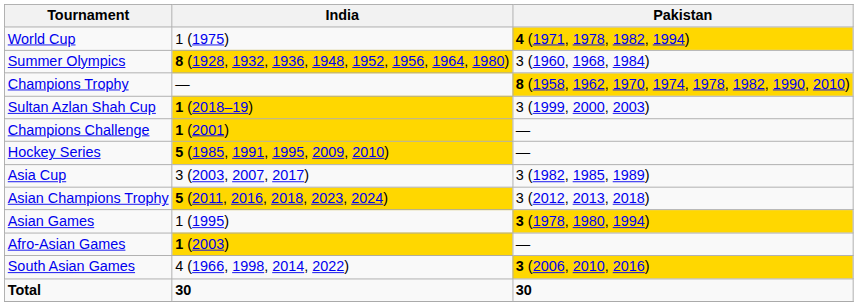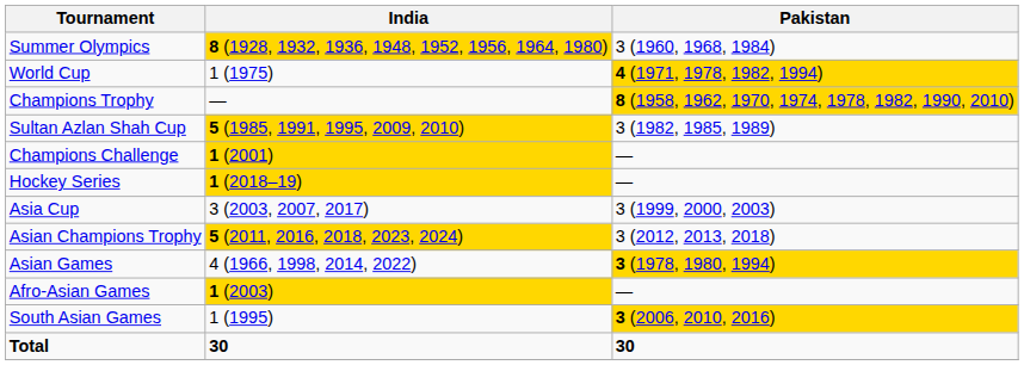 <table class="wikitable">
 <tr>
 <th>Tournament</th>
 <th> India</th>
 <th> Pakistan</th>
 </tr>
 <tr>
+<td><a href='#'>Summer Olympics</a></td>
+<td style=background:gold><strong>8</strong> (<a href='#'>1928</a>, <a href='#'>1932</a>, <a href='#'>1936</a>, <a href='#'>1948</a>, <a href='#'>1952</a>, <a href='#'>1956</a>, <a href='#'>1964</a>, <a href='#'>1980</a>)</td>
+<td>3 (<a href='#'>1960</a>, <a href='#'>1968</a>, <a href='#'>1984</a>)</td>
+</tr>
+<tr>
 <td><a href='#'>World Cup</a></td>
 <td>1 (<a href='#'>1975</a>)</td>
 <td style=background:gold><strong>4</strong> (<a href='#'>1971</a>, <a href='#'>1978</a>, <a href='#'>1982</a>, <a href='#'>1994</a>)</td>
-</tr>
-<tr>
-<td><a href='#'>Summer Olympics</a></td>
-<td style=background:gold><strong>8</strong> (<a href='#'>1928</a>, <a href='#'>1932</a>, <a href='#'>1936</a>, <a href='#'>1948</a>, <a href='#'>1952</a>, <a href='#'>1956</a>, <a href='#'>1964</a>, <a href='#'>1980</a>)</td>
-<td>3 (<a href='#'>1960</a>, <a href='#'>1968</a>, <a href='#'>1984</a>)</td>
 </tr>
 <tr>
 <td><a href='#'>Champions Trophy</a></td>
 <td>—</td>
 <td style=background:gold><strong>8</strong> (<a href='#'>1958</a>, <a href='#'>1962</a>, <a href='#'>1970</a>, <a href='#'>1974</a>, <a href='#'>1978</a>, <a href='#'>1982</a>, <a href='#'>1990</a>, <a href='#'>2010</a>)</td>
 </tr>
 <tr>
 <td><a href='#'>Sultan Azlan Shah Cup</a></td>
-<td style=background:gold><strong>1</strong> (<a href='#'>2018–19</a>)</td>
-<td>3 (<a href='#'>1999</a>, <a href='#'>2000</a>, <a href='#'>2003</a>)</td>
+<td style=background:gold><strong>5</strong> (<a href='#'>1985</a>, <a href='#'>1991</a>, <a href='#'>1995</a>, <a href='#'>2009</a>, <a href='#'>2010</a>)</td>
+<td>3 (<a href='#'>1982</a>, <a href='#'>1985</a>, <a href='#'>1989</a>)</td>
 </tr>
 <tr>
 <td><a href='#'>Champions Challenge</a></td>
 <td style=background:gold><strong>1</strong> (<a href='#'>2001</a>)</td>
 <td>—</td>
 </tr>
 <tr>
 <td><a href='#'>Hockey Series</a></td>
-<td style=background:gold><strong>5</strong> (<a href='#'>1985</a>, <a href='#'>1991</a>, <a href='#'>1995</a>, <a href='#'>2009</a>, <a href='#'>2010</a>)</td>
+<td style=background:gold><strong>1</strong> (<a href='#'>2018–19</a>)</td>
 <td>—</td>
 </tr>
 <tr>
 <td><a href='#'>Asia Cup</a></td>
 <td>3 (<a href='#'>2003</a>, <a href='#'>2007</a>, <a href='#'>2017</a>)</td>
-<td>3 (<a href='#'>1982</a>, <a href='#'>1985</a>, <a href='#'>1989</a>)</td>
+<td>3 (<a href='#'>1999</a>, <a href='#'>2000</a>, <a href='#'>2003</a>)</td>
 </tr>
 <tr>
 <td><a href='#'>Asian Champions Trophy</a></td>
 <td style=background:gold><strong>5</strong> (<a href='#'>2011</a>, <a href='#'>2016</a>, <a href='#'>2018</a>, <a href='#'>2023</a>, <a href='#'>2024</a>)</td>
 <td>3 (<a href='#'>2012</a>, <a href='#'>2013</a>, <a href='#'>2018</a>)</td>
 </tr>
 <tr>
 <td><a href='#'>Asian Games</a></td>
-<td>1 (<a href='#'>1995</a>)</td>
+<td>4 (<a href='#'>1966</a>, <a href='#'>1998</a>, <a href='#'>2014</a>, <a href='#'>2022</a>)</td>
 <td style=background:gold><strong>3</strong> (<a href='#'>1978</a>, <a href='#'>1980</a>, <a href='#'>1994</a>)</td>
 </tr>
 <tr>
 <td><a href='#'>Afro-Asian Games</a></td>
 <td style=background:gold><strong>1</strong> (<a href='#'>2003</a>)</td>
 <td>—</td>
 </tr>
 <tr>
 <td><a href='#'>South Asian Games</a></td>
-<td>4 (<a href='#'>1966</a>, <a href='#'>1998</a>, <a href='#'>2014</a>, <a href='#'>2022</a>)</td>
+<td>1 (<a href='#'>1995</a>)</td>
 <td style=background:gold><strong>3</strong> (<a href='#'>2006</a>, <a href='#'>2010</a>, <a href='#'>2016</a>)</td>
 </tr>
 <tr>
 <td><strong>Total</strong></td>
 <td><strong>30</strong></td>
 <td><strong>30</strong></td>
 </tr>
 <tr>
 </tr>
 </table>
